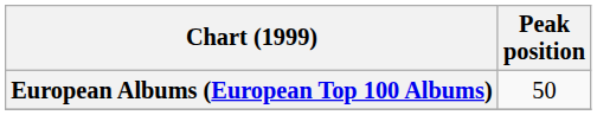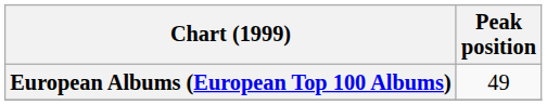 <table class="wikitable sortable plainrowheaders" style="text-align:center">
 <tr>
 <th scope="col">Chart (1999)</th>
 <th scope="col">Peak<br>position</th>
 </tr>
 <tr>
 <th scope="row">European Albums (<a href='#'>European Top 100 Albums</a>)</th>
-<td>50</td>
+<td>49</td>
 </tr>
 <tr>
 </tr>
 <tr>
 </tr>
 <tr>
 </tr>
 <tr>
 </tr>
 <tr>
 </tr>
 <tr>
 </tr>
 <tr>
 </tr>
 <tr>
 </tr>
 </table>
